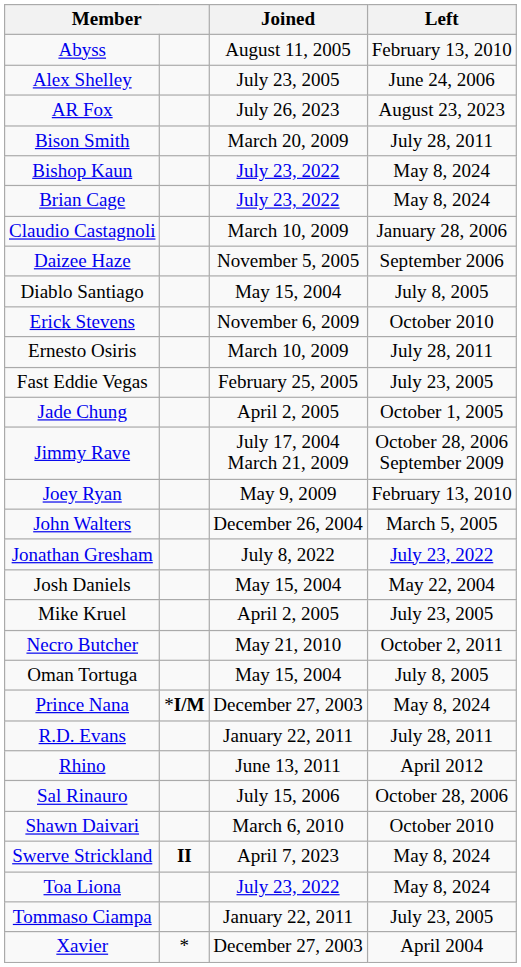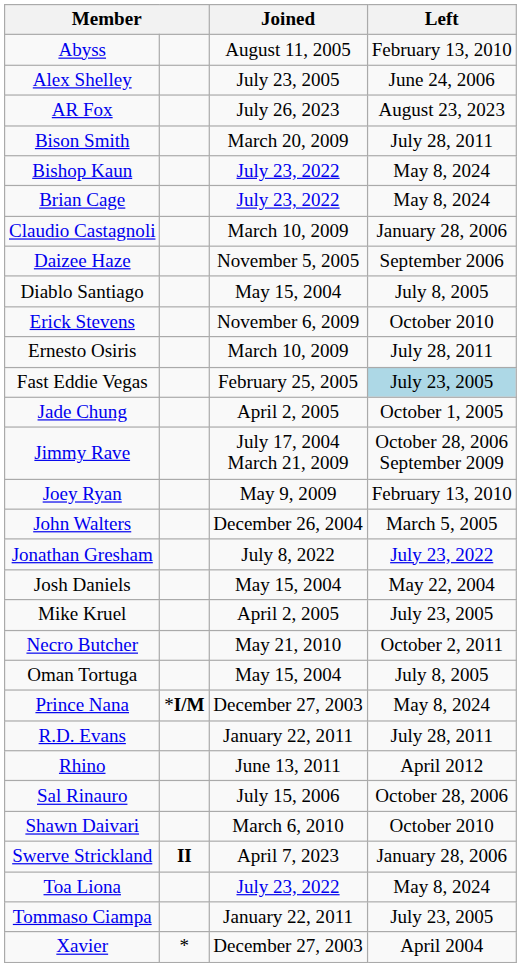 <table class="wikitable sortable" style="text-align:center;">
 <tr>
 <th colspan="2">Member</th>
 <th>Joined</th>
 <th>Left</th>
 </tr>
 <tr>
 <td><a href='#'>Abyss</a></td>
 <td></td>
 <td>August 11, 2005</td>
 <td>February 13, 2010</td>
 </tr>
 <tr>
 <td><a href='#'>Alex Shelley</a></td>
 <td></td>
 <td>July 23, 2005</td>
 <td>June 24, 2006</td>
 </tr>
 <tr>
 <td><a href='#'>AR Fox</a></td>
 <td></td>
 <td>July 26, 2023</td>
 <td>August 23, 2023</td>
 </tr>
 <tr>
 <td><a href='#'>Bison Smith</a></td>
 <td></td>
 <td>March 20, 2009</td>
 <td>July 28, 2011</td>
 </tr>
 <tr>
 <td><a href='#'>Bishop Kaun</a></td>
 <td></td>
 <td><a href='#'>July 23, 2022</a></td>
 <td>May 8, 2024</td>
 </tr>
 <tr>
 <td><a href='#'>Brian Cage</a></td>
 <td></td>
 <td><a href='#'>July 23, 2022</a></td>
 <td>May 8, 2024</td>
 </tr>
 <tr>
 <td><a href='#'>Claudio Castagnoli</a></td>
 <td></td>
 <td>March 10, 2009</td>
 <td>January 28, 2006</td>
 </tr>
 <tr>
 <td><a href='#'>Daizee Haze</a></td>
 <td></td>
 <td>November 5, 2005</td>
 <td>September 2006</td>
 </tr>
 <tr>
 <td>Diablo Santiago</td>
 <td></td>
 <td>May 15, 2004</td>
 <td>July 8, 2005</td>
 </tr>
 <tr>
 <td><a href='#'>Erick Stevens</a></td>
 <td></td>
 <td>November 6, 2009</td>
 <td>October 2010</td>
 </tr>
 <tr>
 <td>Ernesto Osiris</td>
 <td></td>
 <td>March 10, 2009</td>
 <td>July 28, 2011</td>
 </tr>
 <tr>
 <td>Fast Eddie Vegas</td>
 <td></td>
 <td>February 25, 2005</td>
-<td>July 23, 2005</td>
+<td style="background: lightblue;">July 23, 2005</td>
 </tr>
 <tr>
 <td><a href='#'>Jade Chung</a></td>
 <td></td>
 <td>April 2, 2005</td>
 <td>October 1, 2005</td>
 </tr>
 <tr>
 <td><a href='#'>Jimmy Rave</a></td>
 <td></td>
 <td>July 17, 2004<br>March 21, 2009</td>
 <td>October 28, 2006<br>September 2009</td>
 </tr>
 <tr>
 <td><a href='#'>Joey Ryan</a></td>
 <td></td>
 <td>May 9, 2009</td>
 <td>February 13, 2010</td>
 </tr>
 <tr>
 <td><a href='#'>John Walters</a></td>
 <td></td>
 <td>December 26, 2004</td>
 <td>March 5, 2005</td>
 </tr>
 <tr>
 <td><a href='#'>Jonathan Gresham</a></td>
 <td></td>
 <td>July 8, 2022</td>
 <td><a href='#'>July 23, 2022</a></td>
 </tr>
 <tr>
 <td>Josh Daniels</td>
 <td></td>
 <td>May 15, 2004</td>
 <td>May 22, 2004</td>
 </tr>
 <tr>
 <td>Mike Kruel</td>
 <td></td>
 <td>April 2, 2005</td>
 <td>July 23, 2005</td>
 </tr>
 <tr>
 <td><a href='#'>Necro Butcher</a></td>
 <td></td>
 <td>May 21, 2010</td>
 <td>October 2, 2011</td>
 </tr>
 <tr>
 <td>Oman Tortuga</td>
 <td></td>
 <td>May 15, 2004</td>
 <td>July 8, 2005</td>
 </tr>
 <tr>
 <td><a href='#'>Prince Nana</a></td>
 <td>*<strong>I/M</strong></td>
 <td>December 27, 2003</td>
 <td>May 8, 2024</td>
 </tr>
 <tr>
 <td><a href='#'>R.D. Evans</a></td>
 <td></td>
 <td>January 22, 2011</td>
 <td>July 28, 2011</td>
 </tr>
 <tr>
 <td><a href='#'>Rhino</a></td>
 <td></td>
 <td>June 13, 2011</td>
 <td>April 2012</td>
 </tr>
 <tr>
 <td><a href='#'>Sal Rinauro</a></td>
 <td></td>
 <td>July 15, 2006</td>
 <td>October 28, 2006</td>
 </tr>
 <tr>
 <td><a href='#'>Shawn Daivari</a></td>
 <td></td>
 <td>March 6, 2010</td>
 <td>October 2010</td>
 </tr>
 <tr>
 <td><a href='#'>Swerve Strickland</a></td>
 <td><strong>II</strong></td>
 <td>April 7, 2023</td>
-<td>May 8, 2024</td>
+<td>January 28, 2006</td>
 </tr>
 <tr>
 <td><a href='#'>Toa Liona</a></td>
 <td></td>
 <td><a href='#'>July 23, 2022</a></td>
 <td>May 8, 2024</td>
 </tr>
 <tr>
 <td><a href='#'>Tommaso Ciampa</a></td>
 <td></td>
 <td>January 22, 2011</td>
 <td>July 23, 2005</td>
 </tr>
 <tr>
 <td><a href='#'>Xavier</a></td>
 <td>*</td>
 <td>December 27, 2003</td>
 <td>April 2004</td>
 </tr>
 </table>
